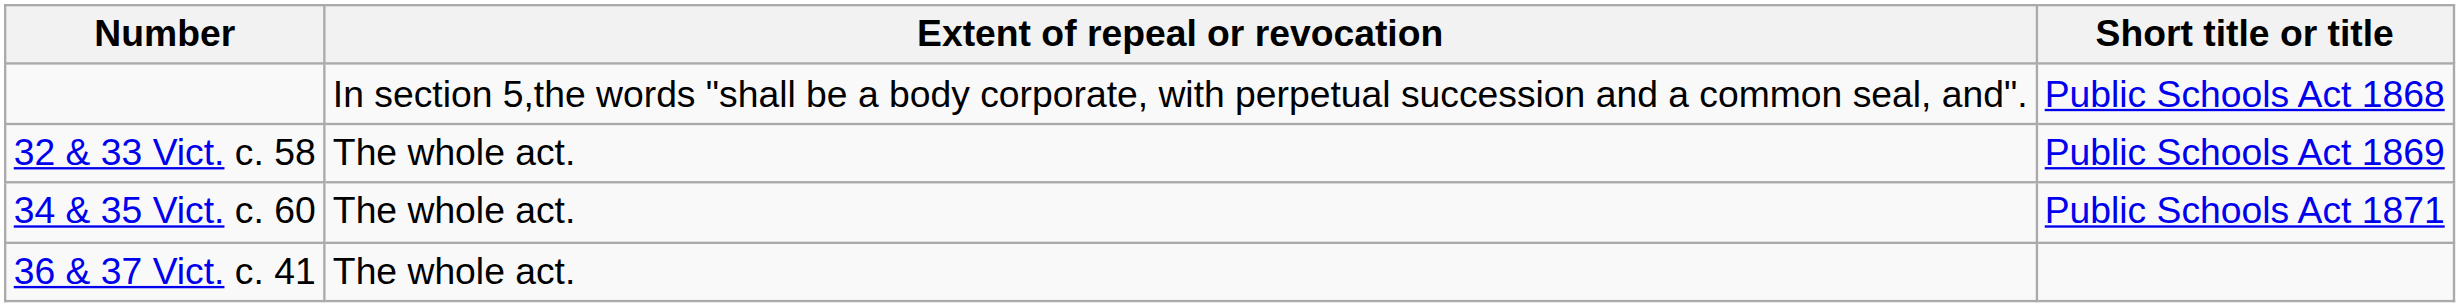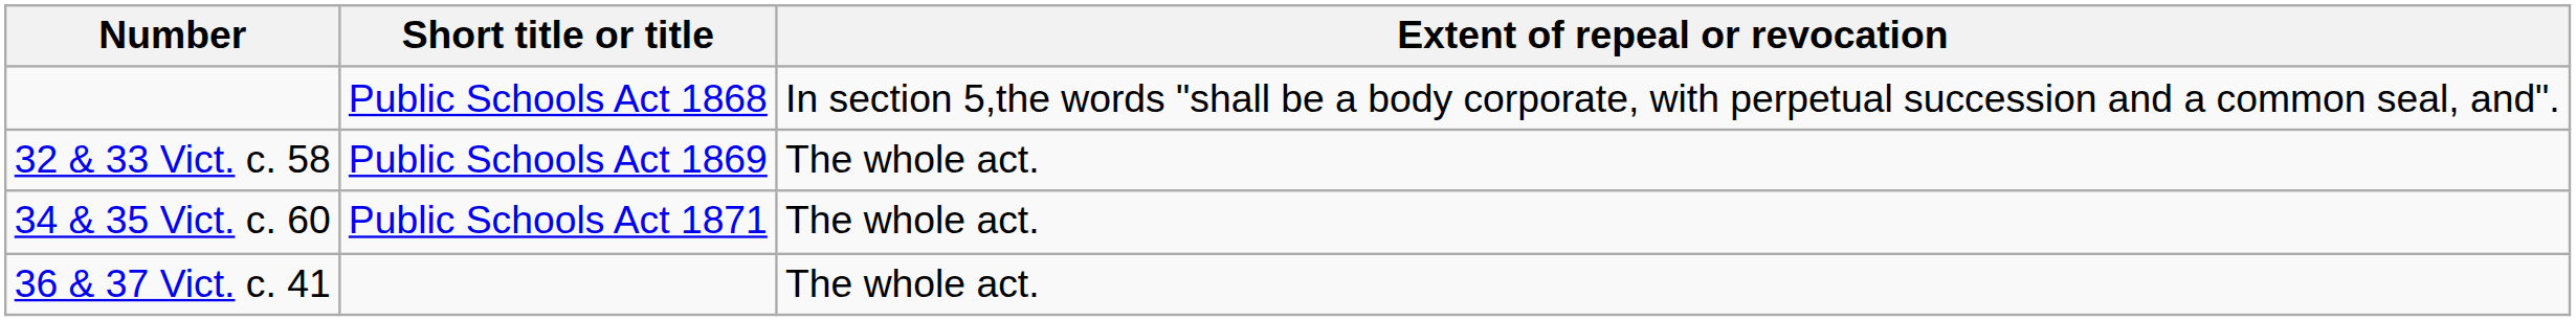 <table class="wikitable">
 <tr>
 <th>Number</th>
+<th>Short title or title</th>
 <th>Extent of repeal or revocation</th>
-<th>Short title or title</th>
 </tr>
 <tr>
 <td></td>
+<td><a href='#'>Public Schools Act 1868</a></td>
 <td>In section 5,the words "shall be a body corporate, with perpetual succession and a common seal, and".</td>
-<td><a href='#'>Public Schools Act 1868</a></td>
 </tr>
 <tr>
 <td><a href='#'>32 & 33 Vict.</a> c. 58</td>
+<td><a href='#'>Public Schools Act 1869</a></td>
 <td>The whole act.</td>
-<td><a href='#'>Public Schools Act 1869</a></td>
 </tr>
 <tr>
 <td><a href='#'>34 & 35 Vict.</a> c. 60</td>
+<td><a href='#'>Public Schools Act 1871</a></td>
 <td>The whole act.</td>
-<td><a href='#'>Public Schools Act 1871</a></td>
 </tr>
 <tr>
 <td><a href='#'>36 & 37 Vict.</a> c. 41</td>
+<td></td>
 <td>The whole act.</td>
-<td></td>
 </tr>
 </table>
